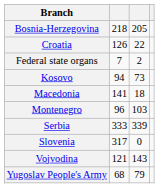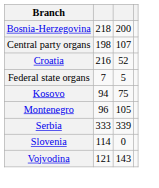 <table class="wikitable sortable" style=text-align:center>
 <tr>
 <th scope=col>Branch</th>
 <th scope=col></th>
 <th scope=col></th>
 <th scope=col class="unsortable"></th>
 </tr>
 <tr>
 <th align="center" scope="row" style="font-weight:normal;"><a href='#'>Bosnia-Herzegovina</a></th>
 <td>218</td>
-<td>205</td>
+<td>200</td>
+<td></td>
+</tr>
+<tr>
+<th align="center" scope="row" style="font-weight:normal;">Central party organs</th>
+<td>198</td>
+<td>107</td>
 <td></td>
 </tr>
 <tr>
 <th align="center" scope="row" style="font-weight:normal;"><a href='#'>Croatia</a></th>
-<td>126</td>
-<td>22</td>
+<td>216</td>
+<td>52</td>
 <td></td>
 </tr>
 <tr>
 <th align="center" scope="row" style="font-weight:normal;">Federal state organs</th>
 <td>7</td>
-<td>2</td>
+<td>5</td>
 <td></td>
 </tr>
 <tr>
 <th align="center" scope="row" style="font-weight:normal;"><a href='#'>Kosovo</a></th>
 <td>94</td>
-<td>73</td>
-<td></td>
-</tr>
-<tr>
-<th align="center" scope="row" style="font-weight:normal;"><a href='#'>Macedonia</a></th>
-<td>141</td>
-<td>18</td>
+<td>75</td>
 <td></td>
 </tr>
 <tr>
 <th align="center" scope="row" style="font-weight:normal;"><a href='#'>Montenegro</a></th>
 <td>96</td>
-<td>103</td>
+<td>105</td>
 <td></td>
 </tr>
 <tr>
 <th align="center" scope="row" style="font-weight:normal;"><a href='#'>Serbia</a></th>
 <td>333</td>
 <td>339</td>
 <td></td>
 </tr>
 <tr>
 <th align="center" scope="row" style="font-weight:normal;"><a href='#'>Slovenia</a></th>
-<td>317</td>
+<td>114</td>
 <td>0</td>
 <td></td>
 </tr>
 <tr>
 <th align="center" scope="row" style="font-weight:normal;"><a href='#'>Vojvodina</a></th>
 <td>121</td>
 <td>143</td>
 <td></td>
 </tr>
-<tr>
-<th align="center" scope="row" style="font-weight:normal;"><a href='#'>Yugoslav People's Army</a></th>
-<td>68</td>
-<td>79</td>
-<td></td>
-</tr>
 </table>
